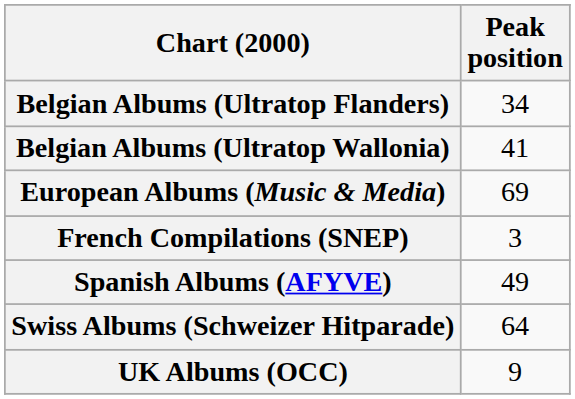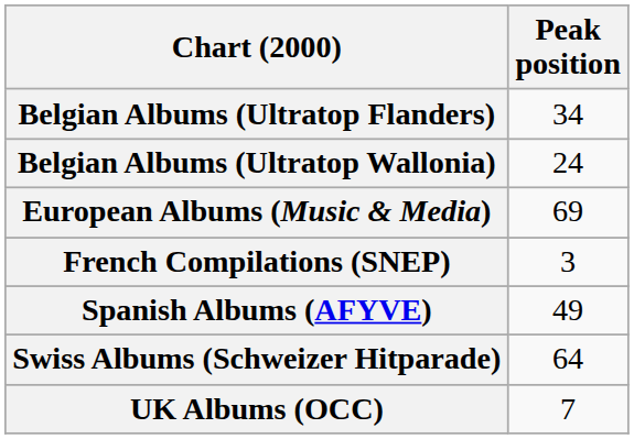 <table class="wikitable plainrowheaders sortable">
 <tr>
 <th scope="col">Chart (2000)</th>
 <th scope="col">Peak<br>position</th>
 </tr>
 <tr>
 <th scope="row">Belgian Albums (Ultratop Flanders)</th>
 <td style="text-align:center;">34</td>
 </tr>
 <tr>
 <th scope="row">Belgian Albums (Ultratop Wallonia)</th>
-<td style="text-align:center;">41</td>
+<td style="text-align:center;">24</td>
 </tr>
 <tr>
 <th scope="row">European Albums (<em>Music & Media</em>)</th>
 <td style="text-align:center;">69</td>
 </tr>
 <tr>
 <th scope="row">French Compilations (SNEP)</th>
 <td style="text-align:center;">3</td>
 </tr>
 <tr>
 <th scope="row">Spanish Albums (<a href='#'>AFYVE</a>)</th>
 <td align="center">49</td>
 </tr>
 <tr>
 <th scope="row">Swiss Albums (Schweizer Hitparade)</th>
 <td style="text-align:center;">64</td>
 </tr>
 <tr>
 <th scope="row">UK Albums (OCC)</th>
-<td style="text-align:center;">9</td>
+<td style="text-align:center;">7</td>
 </tr>
 </table>
